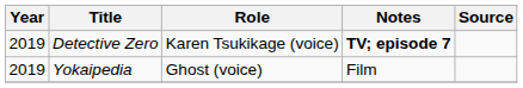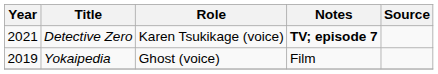 <table class="wikitable sortable plainrowheaders">
 <tr>
 <th>Year</th>
 <th>Title</th>
 <th>Role</th>
 <th class="unsortable">Notes</th>
 <th class="unsortable">Source</th>
 </tr>
 <tr>
-<td>2019</td>
+<td>2021</td>
 <td><em>Detective Zero</em></td>
 <td>Karen Tsukikage (voice)</td>
 <td><strong>TV; episode 7</strong></td>
 <td></td>
 </tr>
 <tr>
 <td>2019</td>
 <td><em>Yokaipedia</em></td>
 <td>Ghost (voice)</td>
 <td>Film</td>
 <td></td>
 </tr>
 <tr>
 </tr>
 </table>
